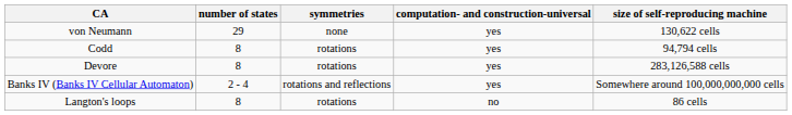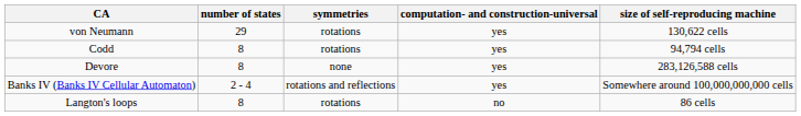 <table class="wikitable" style="text-align:center">
 <tr>
 <th>CA</th>
 <th>number of states</th>
 <th>symmetries</th>
 <th>computation- and construction-universal</th>
 <th>size of self-reproducing machine</th>
 </tr>
 <tr>
 <td>von Neumann</td>
 <td>29</td>
-<td>none</td>
+<td>rotations</td>
 <td>yes</td>
 <td>130,622 cells</td>
 </tr>
 <tr>
 <td>Codd</td>
 <td>8</td>
 <td>rotations</td>
 <td>yes</td>
 <td>94,794 cells</td>
 </tr>
 <tr>
 <td>Devore</td>
 <td>8</td>
-<td>rotations</td>
+<td>none</td>
 <td>yes</td>
 <td>283,126,588 cells</td>
 </tr>
 <tr>
 <td>Banks IV (<a href='#'>Banks IV Cellular Automaton</a>)</td>
 <td>2 - 4 </td>
 <td>rotations and reflections</td>
 <td>yes</td>
 <td>Somewhere around 100,000,000,000 cells</td>
 </tr>
 <tr>
 <td>Langton's loops</td>
 <td>8</td>
 <td>rotations</td>
 <td>no</td>
 <td>86 cells</td>
 </tr>
 </table>
